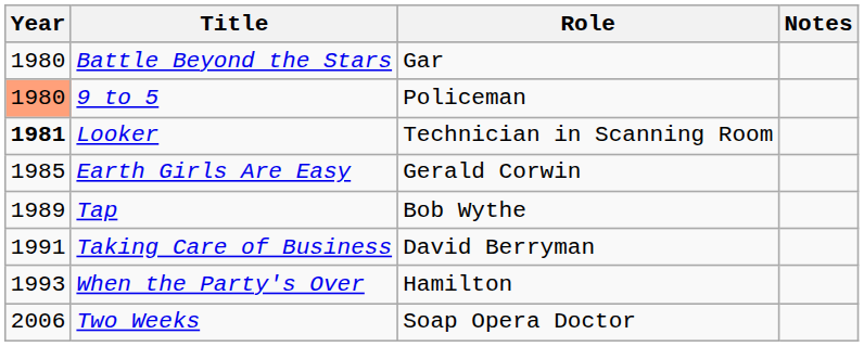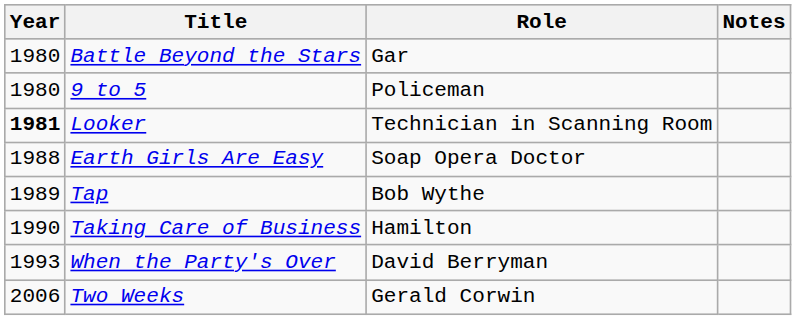 <table class="wikitable">
 <tr>
 <th>Year</th>
 <th>Title</th>
 <th>Role</th>
 <th>Notes</th>
 </tr>
 <tr>
 <td>1980</td>
 <td><em><a href='#'>Battle Beyond the Stars</a></em></td>
 <td>Gar</td>
 <td></td>
 </tr>
 <tr>
-<td style="background: lightsalmon;">1980</td>
+<td>1980</td>
 <td><em><a href='#'>9 to 5</a></em></td>
 <td>Policeman</td>
 <td></td>
 </tr>
 <tr>
 <td><strong>1981</strong></td>
 <td><em><a href='#'>Looker</a></em></td>
 <td>Technician in Scanning Room</td>
 <td></td>
 </tr>
 <tr>
-<td>1985</td>
+<td>1988</td>
 <td><em><a href='#'>Earth Girls Are Easy</a></em></td>
-<td>Gerald Corwin</td>
+<td>Soap Opera Doctor</td>
 <td></td>
 </tr>
 <tr>
 <td>1989</td>
 <td><em><a href='#'>Tap</a></em></td>
 <td>Bob Wythe</td>
 <td></td>
 </tr>
 <tr>
-<td>1991</td>
+<td>1990</td>
 <td><em><a href='#'>Taking Care of Business</a></em></td>
-<td>David Berryman</td>
+<td>Hamilton</td>
 <td></td>
 </tr>
 <tr>
 <td>1993</td>
 <td><em><a href='#'>When the Party's Over</a></em></td>
-<td>Hamilton</td>
+<td>David Berryman</td>
 <td></td>
 </tr>
 <tr>
 <td>2006</td>
 <td><em><a href='#'>Two Weeks</a></em></td>
-<td>Soap Opera Doctor</td>
+<td>Gerald Corwin</td>
 <td></td>
 </tr>
 </table>
